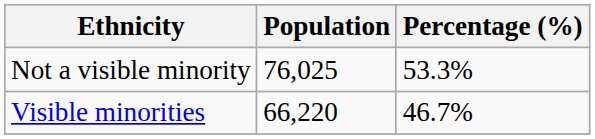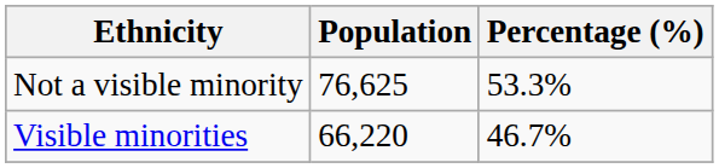 <table class="wikitable">
 <tr>
 <th>Ethnicity</th>
 <th>Population</th>
 <th>Percentage (%)</th>
 </tr>
 <tr>
 <td>Not a visible minority</td>
-<td>76,025</td>
+<td>76,625</td>
 <td>53.3%</td>
 </tr>
 <tr>
 <td><a href='#'>Visible minorities</a></td>
 <td>66,220</td>
 <td>46.7%</td>
 </tr>
 </table>
